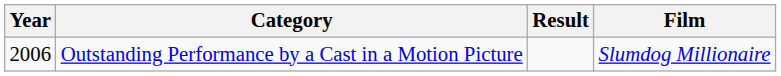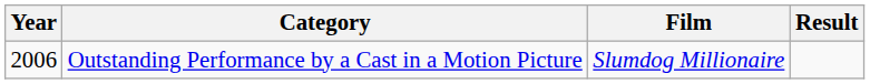 <table class="wikitable sortable">
 <tr>
 <th>Year</th>
 <th>Category</th>
+<th>Film</th>
 <th>Result</th>
-<th>Film</th>
 </tr>
 <tr>
 <td>2006</td>
 <td><a href='#'>Outstanding Performance by a Cast in a Motion Picture</a></td>
+<td><em><a href='#'>Slumdog Millionaire</a></em></td>
 <td></td>
-<td><em><a href='#'>Slumdog Millionaire</a></em></td>
 </tr>
 </table>
